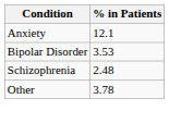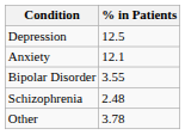 <table class="wikitable">
 <tr>
 <th>Condition</th>
 <th>% in Patients</th>
+</tr>
+<tr>
+<td>Depression</td>
+<td>12.5</td>
 </tr>
 <tr>
 <td>Anxiety</td>
 <td>12.1</td>
 </tr>
 <tr>
 <td>Bipolar Disorder</td>
-<td>3.53</td>
+<td>3.55</td>
 </tr>
 <tr>
 <td>Schizophrenia</td>
 <td>2.48</td>
 </tr>
 <tr>
 <td>Other</td>
 <td>3.78</td>
 </tr>
 </table>
